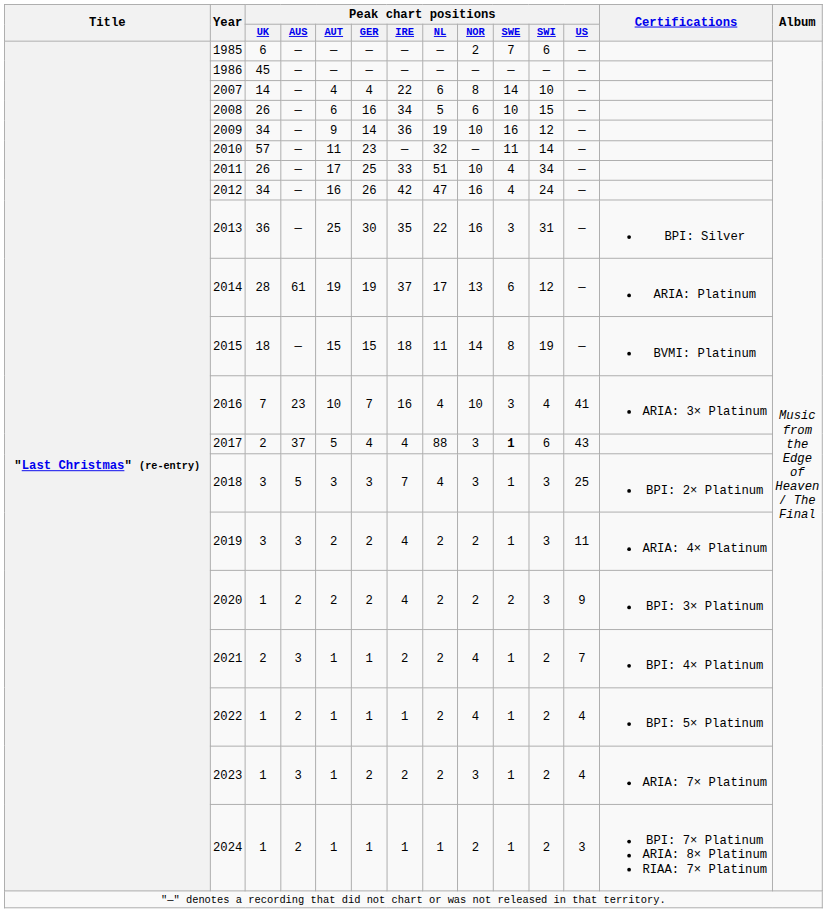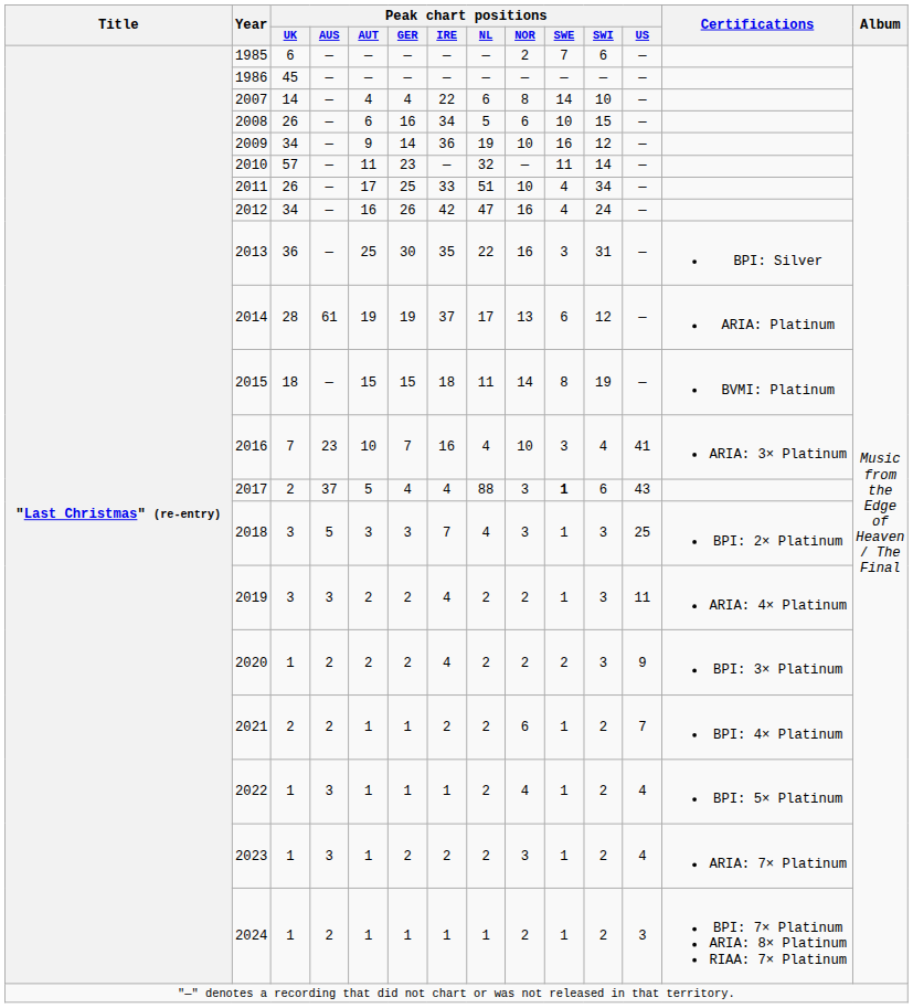 <table class="wikitable plainrowheaders" style="text-align:center;">
 <tr>
 <th scope="col" rowspan="2" style="width:17em;">Title</th>
 <th scope="col" rowspan="2">Year</th>
 <th scope="col" colspan="10">Peak chart positions</th>
 <th scope="col" rowspan="2" style="width:14em;"><a href='#'>Certifications</a></th>
 <th scope="col" rowspan="2">Album</th>
 </tr>
 <tr>
 <th scope="col" style="width:3em;font-size:85%;"><a href='#'>UK</a><br></th>
 <th scope="col" style="width:3em;font-size:85%;"><a href='#'>AUS</a><br></th>
 <th scope="col" style="width:3em;font-size:85%;"><a href='#'>AUT</a><br></th>
 <th scope="col" style="width:3em;font-size:85%;"><a href='#'>GER</a><br></th>
 <th scope="col" style="width:3em;font-size:85%;"><a href='#'>IRE</a><br></th>
 <th scope="col" style="width:3em;font-size:85%;"><a href='#'>NL</a><br></th>
 <th scope="col" style="width:3em;font-size:85%;"><a href='#'>NOR</a><br></th>
 <th scope="col" style="width:3em;font-size:85%;"><a href='#'>SWE</a><br></th>
 <th scope="col" style="width:3em;font-size:85%;"><a href='#'>SWI</a><br></th>
 <th scope="col" style="width:3em;font-size:85%;"><a href='#'>US</a><br></th>
 </tr>
 <tr>
 <th scope="row" rowspan="20">"<a href='#'>Last Christmas</a>" <small>(re-entry)</small></th>
 <td>1985</td>
 <td>6</td>
 <td>—</td>
 <td>—</td>
 <td>—</td>
 <td>—</td>
 <td>—</td>
 <td>2</td>
 <td>7</td>
 <td>6</td>
 <td>—</td>
 <td></td>
 <td rowspan="20"><em>Music from the Edge<br>of Heaven</em> / <em>The Final</em></td>
 </tr>
 <tr>
 <td>1986</td>
 <td>45</td>
 <td>—</td>
 <td>—</td>
 <td>—</td>
 <td>—</td>
 <td>—</td>
 <td>—</td>
 <td>—</td>
 <td>—</td>
 <td>—</td>
 <td></td>
 </tr>
 <tr>
 <td>2007</td>
 <td>14</td>
 <td>—</td>
 <td>4</td>
 <td>4</td>
 <td>22</td>
 <td>6</td>
 <td>8</td>
 <td>14</td>
 <td>10</td>
 <td>—</td>
 <td></td>
 </tr>
 <tr>
 <td>2008</td>
 <td>26</td>
 <td>—</td>
 <td>6</td>
 <td>16</td>
 <td>34</td>
 <td>5</td>
 <td>6</td>
 <td>10</td>
 <td>15</td>
 <td>—</td>
 <td></td>
 </tr>
 <tr>
 <td>2009</td>
 <td>34</td>
 <td>—</td>
 <td>9</td>
 <td>14</td>
 <td>36</td>
 <td>19</td>
 <td>10</td>
 <td>16</td>
 <td>12</td>
 <td>—</td>
 <td></td>
 </tr>
 <tr>
 <td>2010</td>
 <td>57</td>
 <td>—</td>
 <td>11</td>
 <td>23</td>
 <td>—</td>
 <td>32</td>
 <td>—</td>
 <td>11</td>
 <td>14</td>
 <td>—</td>
 <td></td>
 </tr>
 <tr>
 <td>2011</td>
 <td>26</td>
 <td>—</td>
 <td>17</td>
 <td>25</td>
 <td>33</td>
 <td>51</td>
 <td>10</td>
 <td>4</td>
 <td>34</td>
 <td>—</td>
 <td></td>
 </tr>
 <tr>
 <td>2012</td>
 <td>34</td>
 <td>—</td>
 <td>16</td>
 <td>26</td>
 <td>42</td>
 <td>47</td>
 <td>16</td>
 <td>4</td>
 <td>24</td>
 <td>—</td>
 <td></td>
 </tr>
 <tr>
 <td>2013</td>
 <td>36</td>
 <td>—</td>
 <td>25</td>
 <td>30</td>
 <td>35</td>
 <td>22</td>
 <td>16</td>
 <td>3</td>
 <td>31</td>
 <td>—</td>
 <td><br><ul><li>BPI: Silver</li></ul></td>
 </tr>
 <tr>
 <td>2014</td>
 <td>28</td>
 <td>61</td>
 <td>19</td>
 <td>19</td>
 <td>37</td>
 <td>17</td>
 <td>13</td>
 <td>6</td>
 <td>12</td>
 <td>—</td>
 <td><br><ul><li>ARIA: Platinum</li></ul></td>
 </tr>
 <tr>
 <td>2015</td>
 <td>18</td>
 <td>—</td>
 <td>15</td>
 <td>15</td>
 <td>18</td>
 <td>11</td>
 <td>14</td>
 <td>8</td>
 <td>19</td>
 <td>—</td>
 <td><br><ul><li>BVMI: Platinum</li></ul></td>
 </tr>
 <tr>
 <td>2016</td>
 <td>7</td>
 <td>23</td>
 <td>10</td>
 <td>7</td>
 <td>16</td>
 <td>4</td>
 <td>10</td>
 <td>3</td>
 <td>4</td>
 <td>41</td>
 <td><br><ul><li>ARIA: 3× Platinum</li></ul></td>
 </tr>
 <tr>
 <td>2017</td>
 <td>2</td>
 <td>37</td>
 <td>5</td>
 <td>4</td>
 <td>4<br></td>
 <td>88</td>
 <td>3<br></td>
 <td><strong>1<br></strong></td>
 <td>6</td>
 <td>43</td>
 <td></td>
 </tr>
 <tr>
 <td>2018</td>
 <td>3</td>
 <td>5</td>
 <td>3</td>
 <td>3</td>
 <td>7<br></td>
 <td>4</td>
 <td>3<br></td>
 <td>1<br></td>
 <td>3</td>
 <td>25</td>
 <td><br><ul><li>BPI: 2× Platinum</li></ul></td>
 </tr>
 <tr>
 <td>2019</td>
 <td>3</td>
 <td>3</td>
 <td>2</td>
 <td>2</td>
 <td>4<br></td>
 <td>2</td>
 <td>2</td>
 <td>1</td>
 <td>3</td>
 <td>11</td>
 <td><br><ul><li>ARIA: 4× Platinum</li></ul></td>
 </tr>
 <tr>
 <td>2020</td>
 <td>1</td>
 <td>2</td>
 <td>2</td>
 <td>2</td>
 <td>4<br></td>
 <td>2</td>
 <td>2</td>
 <td>2</td>
 <td>3</td>
 <td>9</td>
 <td><br><ul><li>BPI: 3× Platinum</li></ul></td>
 </tr>
 <tr>
 <td>2021</td>
 <td>2</td>
-<td>3<br></td>
+<td>2<br></td>
 <td>1</td>
 <td>1</td>
 <td>2</td>
 <td>2</td>
-<td>4</td>
+<td>6</td>
 <td>1</td>
 <td>2</td>
 <td>7</td>
 <td><br><ul><li>BPI: 4× Platinum</li></ul></td>
 </tr>
 <tr>
 <td>2022</td>
 <td>1</td>
-<td>2<br></td>
+<td>3<br></td>
 <td>1</td>
 <td>1</td>
 <td>1</td>
 <td>2</td>
 <td>4</td>
 <td>1</td>
 <td>2</td>
 <td>4</td>
 <td><br><ul><li>BPI: 5× Platinum</li></ul></td>
 </tr>
 <tr>
 <td>2023</td>
 <td>1</td>
 <td>3<br></td>
 <td>1</td>
 <td>2</td>
 <td>2</td>
 <td>2</td>
 <td>3</td>
 <td>1</td>
 <td>2</td>
 <td>4</td>
 <td><br><ul><li>ARIA: 7× Platinum</li></ul></td>
 </tr>
 <tr>
 <td>2024</td>
 <td>1</td>
 <td>2</td>
 <td>1</td>
 <td>1</td>
 <td>1</td>
 <td>1</td>
 <td>2</td>
 <td>1</td>
 <td>2</td>
 <td>3</td>
 <td><br><ul><li>BPI: 7× Platinum</li><li>ARIA: 8× Platinum</li><li>RIAA: 7× Platinum</li></ul></td>
 </tr>
 <tr>
 <td colspan="18" style="font-size:85%">"—" denotes a recording that did not chart or was not released in that territory.</td>
 </tr>
 </table>
